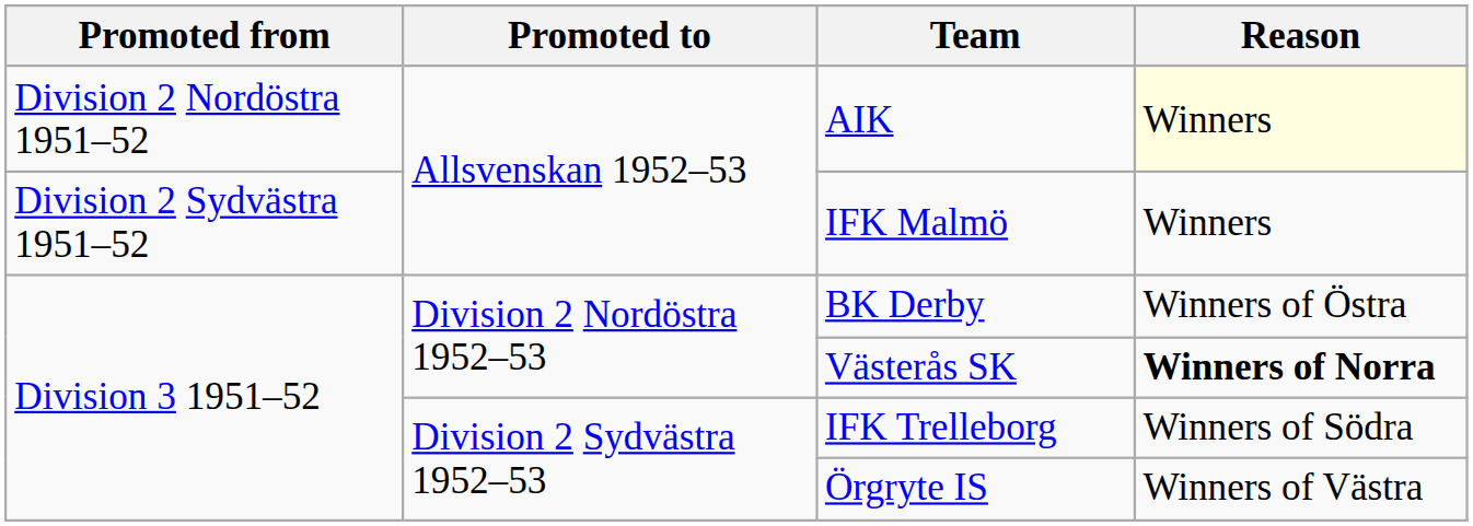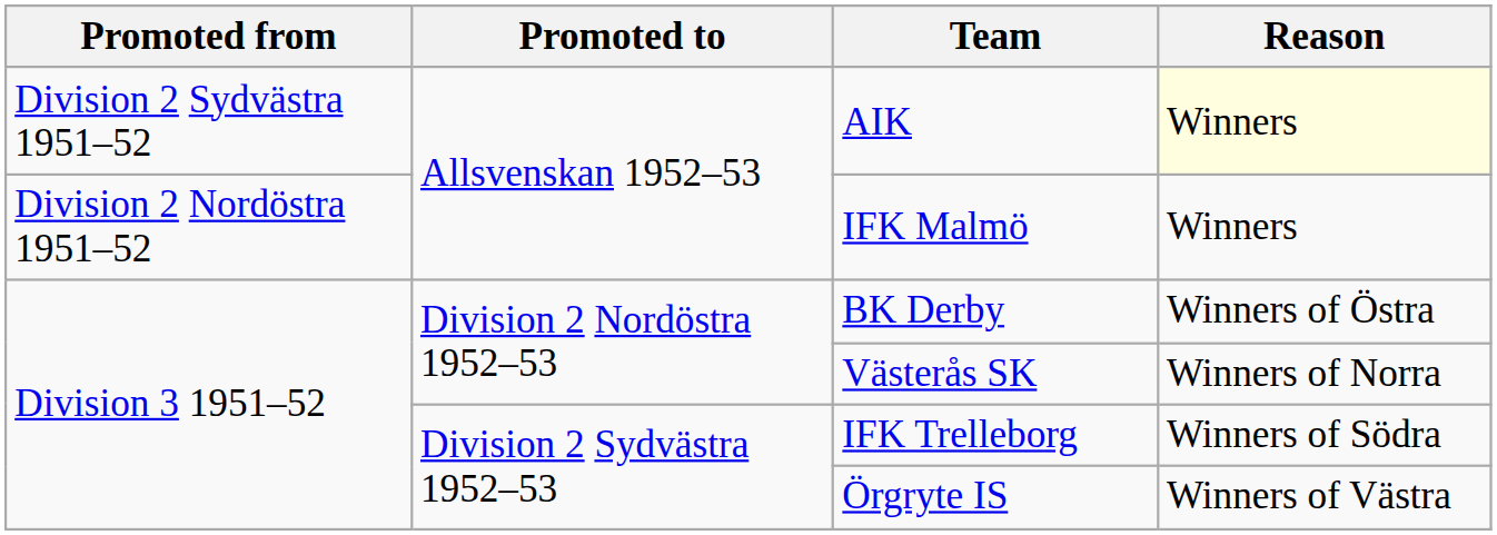 <table class="wikitable" style="text-align: left;">
 <tr>
 <th style="width: 275px;">Promoted from</th>
 <th style="width: 275px;">Promoted to</th>
 <th style="width: 200px;">Team</th>
 <th style="width: 225px;">Reason</th>
 </tr>
 <tr>
-<td><a href='#'>Division 2</a> <a href='#'>Nordöstra</a> 1951–52</td>
+<td><a href='#'>Division 2</a> <a href='#'>Sydvästra</a> 1951–52</td>
 <td rowspan=2><a href='#'>Allsvenskan</a> 1952–53</td>
 <td><a href='#'>AIK</a></td>
 <td style="background: lightyellow;">Winners</td>
 </tr>
 <tr>
-<td><a href='#'>Division 2</a> <a href='#'>Sydvästra</a> 1951–52</td>
+<td><a href='#'>Division 2</a> <a href='#'>Nordöstra</a> 1951–52</td>
 <td><a href='#'>IFK Malmö</a></td>
 <td>Winners</td>
 </tr>
 <tr>
 <td rowspan=4><a href='#'>Division 3</a> 1951–52</td>
 <td rowspan=2><a href='#'>Division 2</a> <a href='#'>Nordöstra</a> 1952–53</td>
 <td><a href='#'>BK Derby</a></td>
 <td>Winners of Östra</td>
 </tr>
 <tr>
 <td><a href='#'>Västerås SK</a></td>
-<td><strong>Winners of Norra</strong></td>
+<td>Winners of Norra</td>
 </tr>
 <tr>
 <td rowspan=2><a href='#'>Division 2</a> <a href='#'>Sydvästra</a> 1952–53</td>
 <td><a href='#'>IFK Trelleborg</a></td>
 <td>Winners of Södra</td>
 </tr>
 <tr>
 <td><a href='#'>Örgryte IS</a></td>
 <td>Winners of Västra</td>
 </tr>
 </table>
